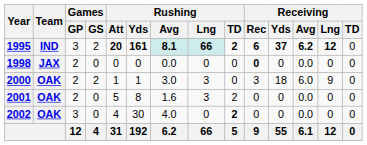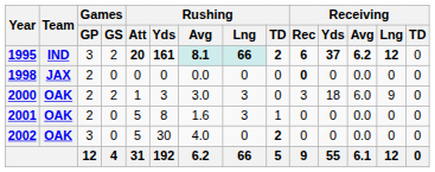 <table class="wikitable" style="text-align:center;">
 <tr>
 <th rowspan="2">Year</th>
 <th rowspan="2">Team</th>
 <th colspan="2">Games</th>
 <th colspan="5">Rushing</th>
 <th colspan="5">Receiving</th>
 </tr>
 <tr>
 <th>GP</th>
 <th>GS</th>
 <th>Att</th>
 <th>Yds</th>
 <th>Avg</th>
 <th>Lng</th>
 <th>TD</th>
 <th>Rec</th>
 <th>Yds</th>
 <th>Avg</th>
 <th>Lng</th>
 <th>TD</th>
 </tr>
 <tr>
 <th><a href='#'>1995</a></th>
 <th><a href='#'>IND</a></th>
 <td>3</td>
 <td>2</td>
 <td><strong>20</strong></td>
 <td><strong>161</strong></td>
 <td style="background:#cfecec; width:3em;"><strong>8.1</strong></td>
 <td style="background:#cfecec; width:3em;"><strong>66</strong></td>
 <td><strong>2</strong></td>
 <td><strong>6</strong></td>
 <td><strong>37</strong></td>
 <td><strong>6.2</strong></td>
 <td><strong>12</strong></td>
 <td>0</td>
 </tr>
 <tr>
 <th><a href='#'>1998</a></th>
 <th><a href='#'>JAX</a></th>
 <td>2</td>
 <td>0</td>
 <td>0</td>
 <td>0</td>
 <td>0.0</td>
 <td>0</td>
 <td>0</td>
 <td><strong>0</strong></td>
 <td>0</td>
 <td>0.0</td>
 <td>0</td>
 <td>0</td>
 </tr>
 <tr>
 <th><a href='#'>2000</a></th>
 <th><a href='#'>OAK</a></th>
 <td>2</td>
 <td>2</td>
 <td>1</td>
-<td>1</td>
+<td>3</td>
 <td>3.0</td>
 <td>3</td>
 <td>0</td>
 <td>3</td>
 <td>18</td>
 <td>6.0</td>
 <td>9</td>
 <td>0</td>
 </tr>
 <tr>
 <th><a href='#'>2001</a></th>
 <th><a href='#'>OAK</a></th>
 <td>2</td>
 <td>0</td>
 <td>5</td>
 <td>8</td>
 <td>1.6</td>
 <td>3</td>
-<td>2</td>
+<td>1</td>
 <td>0</td>
 <td>0</td>
 <td>0.0</td>
 <td>0</td>
 <td>0</td>
 </tr>
 <tr>
 <th><a href='#'>2002</a></th>
 <th><a href='#'>OAK</a></th>
 <td>3</td>
 <td>0</td>
-<td>4</td>
+<td>5</td>
 <td>30</td>
 <td>4.0</td>
 <td>0</td>
 <td><strong>2</strong></td>
 <td>0</td>
 <td>0</td>
 <td>0.0</td>
 <td>0</td>
 <td>0</td>
 </tr>
 <tr>
 <th colspan="2"></th>
 <th>12</th>
 <th>4</th>
 <th>31</th>
 <th>192</th>
 <th>6.2</th>
 <th>66</th>
 <th>5</th>
 <th>9</th>
 <th>55</th>
 <th>6.1</th>
 <th>12</th>
 <th>0</th>
 </tr>
 </table>
